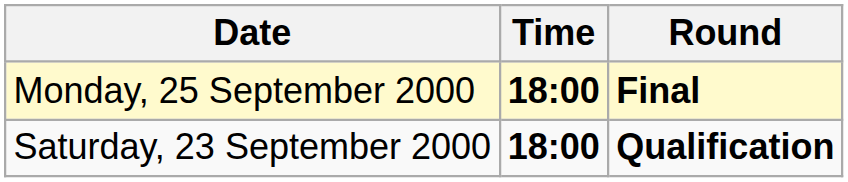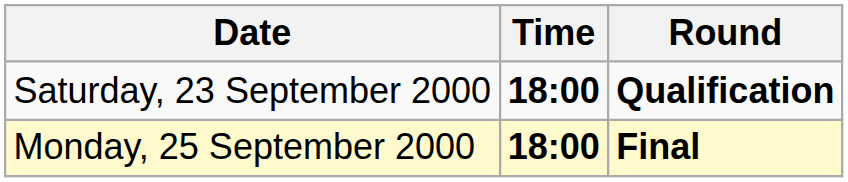 <table class="wikitable">
 <tr>
 <th>Date</th>
 <th>Time</th>
 <th>Round</th>
 </tr>
 <tr>
+<td>Saturday, 23 September 2000</td>
+<td><strong>18:00</strong></td>
+<td><strong>Qualification</strong></td>
+</tr>
+<tr>
 <td style=background:lemonchiffon>Monday, 25 September 2000</td>
 <td style=background:lemonchiffon><strong>18:00</strong></td>
 <td style=background:lemonchiffon><strong>Final</strong></td>
 </tr>
-<tr>
-<td>Saturday, 23 September 2000</td>
-<td><strong>18:00</strong></td>
-<td><strong>Qualification</strong></td>
-</tr>
 </table>
